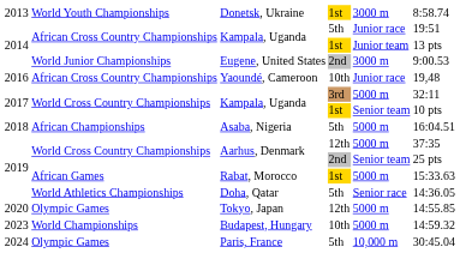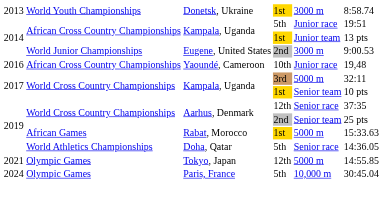 <table>
 <tr>
 <td>2013</td>
 <td><a href='#'>World Youth Championships</a></td>
 <td><a href='#'>Donetsk</a>, Ukraine</td>
 <td bgcolor=gold>1st</td>
 <td><a href='#'>3000 m</a></td>
 <td>8:58.74</td>
 </tr>
 <tr>
 <td rowspan=3>2014</td>
 <td rowspan=2><a href='#'>African Cross Country Championships</a></td>
 <td rowspan=2><a href='#'>Kampala</a>, Uganda</td>
 <td>5th</td>
 <td><a href='#'>Junior race</a></td>
 <td>19:51</td>
 </tr>
 <tr>
 <td bgcolor=gold>1st</td>
 <td><a href='#'>Junior team</a></td>
 <td>13 pts</td>
 </tr>
 <tr>
 <td><a href='#'>World Junior Championships</a></td>
 <td><a href='#'>Eugene</a>, United States</td>
 <td bgcolor=silver>2nd</td>
 <td><a href='#'>3000 m</a></td>
 <td>9:00.53</td>
 </tr>
 <tr>
 <td>2016</td>
 <td><a href='#'>African Cross Country Championships</a></td>
 <td><a href='#'>Yaoundé</a>, Cameroon</td>
 <td>10th</td>
 <td><a href='#'>Junior race</a></td>
 <td>19,48</td>
 </tr>
 <tr>
 <td rowspan=2>2017</td>
 <td rowspan=2><a href='#'>World Cross Country Championships</a></td>
 <td rowspan=2><a href='#'>Kampala</a>, Uganda</td>
 <td bgcolor=cc9966>3rd</td>
 <td><a href='#'>5000 m</a></td>
 <td>32:11</td>
 </tr>
 <tr>
 <td bgcolor=gold>1st</td>
 <td><a href='#'>Senior team</a></td>
 <td>10 pts</td>
 </tr>
 <tr>
-<td>2018</td>
-<td><a href='#'>African Championships</a></td>
-<td><a href='#'>Asaba</a>, Nigeria</td>
-<td>5th</td>
-<td><a href='#'>5000 m</a></td>
-<td>16:04.51</td>
-</tr>
-<tr>
 <td rowspan=4>2019</td>
 <td rowspan=2><a href='#'>World Cross Country Championships</a></td>
 <td rowspan=2><a href='#'>Aarhus</a>, Denmark</td>
 <td>12th</td>
-<td><a href='#'>5000 m</a></td>
+<td><a href='#'>Senior race</a></td>
 <td>37:35</td>
 </tr>
 <tr>
 <td bgcolor=silver>2nd</td>
 <td><a href='#'>Senior team</a></td>
 <td>25 pts</td>
 </tr>
 <tr>
 <td><a href='#'>African Games</a></td>
 <td><a href='#'>Rabat</a>, Morocco</td>
 <td bgcolor=gold>1st</td>
 <td><a href='#'>5000 m</a></td>
 <td>15:33.63</td>
 </tr>
 <tr>
 <td><a href='#'>World Athletics Championships</a></td>
 <td><a href='#'>Doha</a>, Qatar</td>
 <td>5th</td>
 <td><a href='#'>Senior race</a></td>
 <td>14:36.05</td>
 </tr>
 <tr>
-<td>2020</td>
+<td>2021</td>
 <td><a href='#'>Olympic Games</a></td>
 <td><a href='#'>Tokyo</a>, Japan</td>
 <td>12th</td>
 <td><a href='#'>5000 m</a></td>
 <td>14:55.85</td>
-</tr>
-<tr>
-<td>2023</td>
-<td><a href='#'>World Championships</a></td>
-<td><a href='#'>Budapest, Hungary</a></td>
-<td>10th</td>
-<td><a href='#'>5000 m</a></td>
-<td>14:59.32</td>
 </tr>
 <tr>
 <td>2024</td>
 <td><a href='#'>Olympic Games</a></td>
 <td><a href='#'>Paris, France</a></td>
 <td>5th</td>
 <td><a href='#'>10,000 m</a></td>
 <td>30:45.04</td>
 </tr>
 </table>
